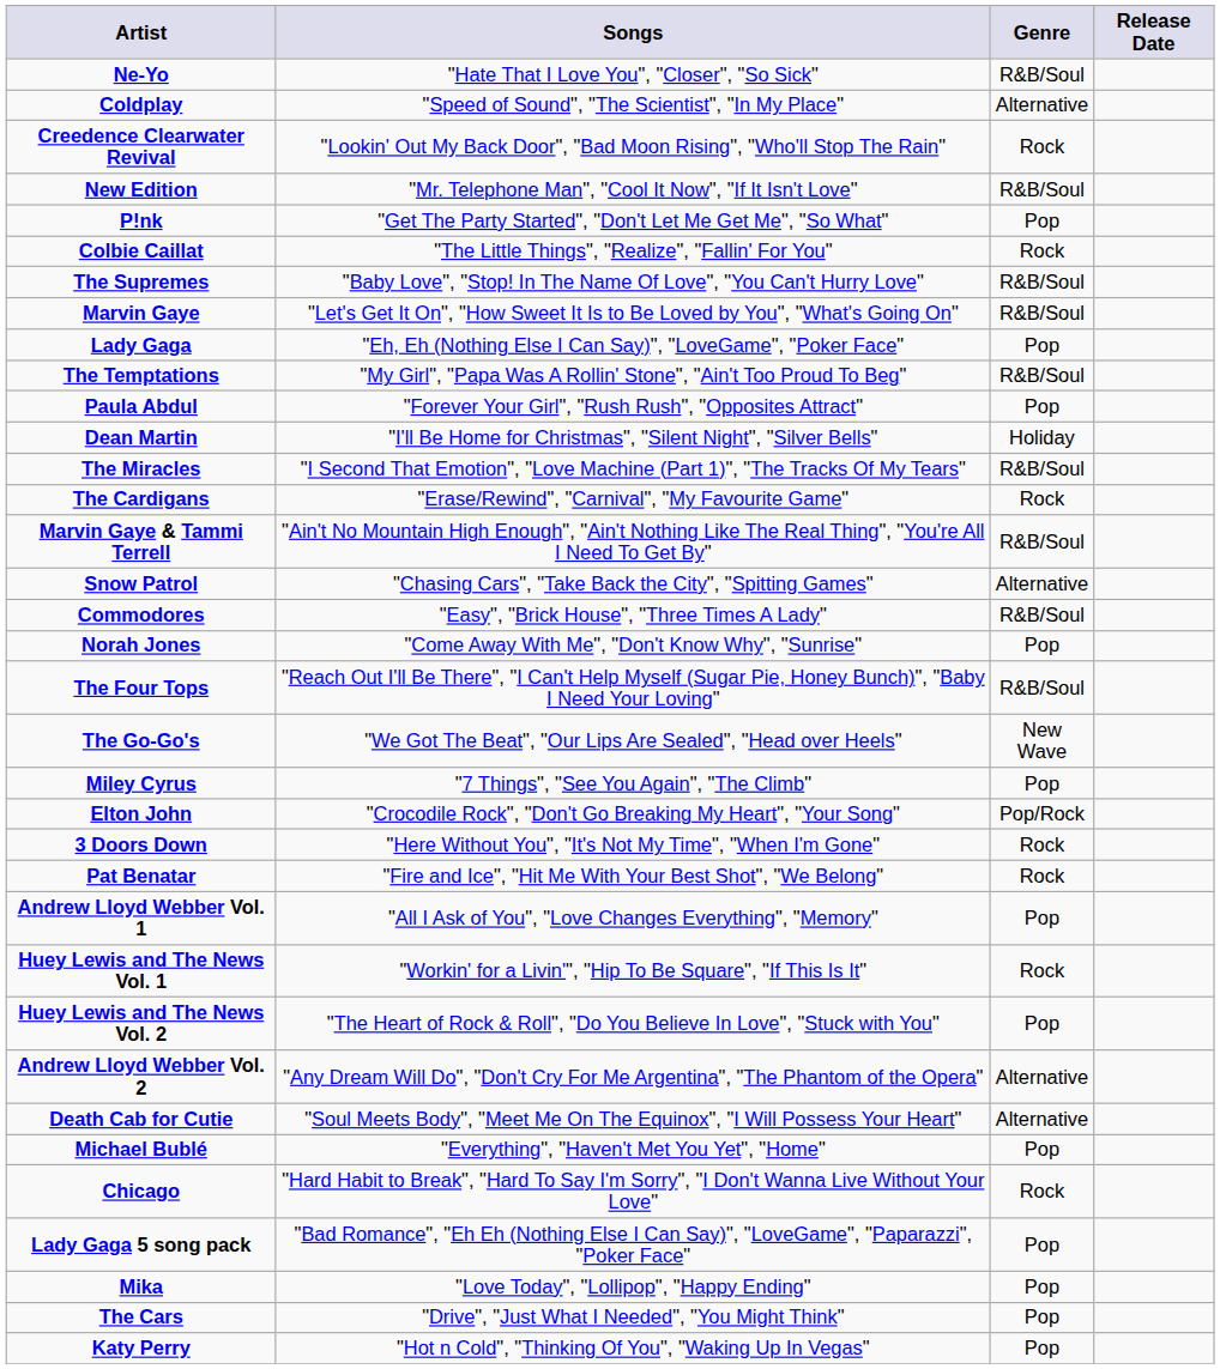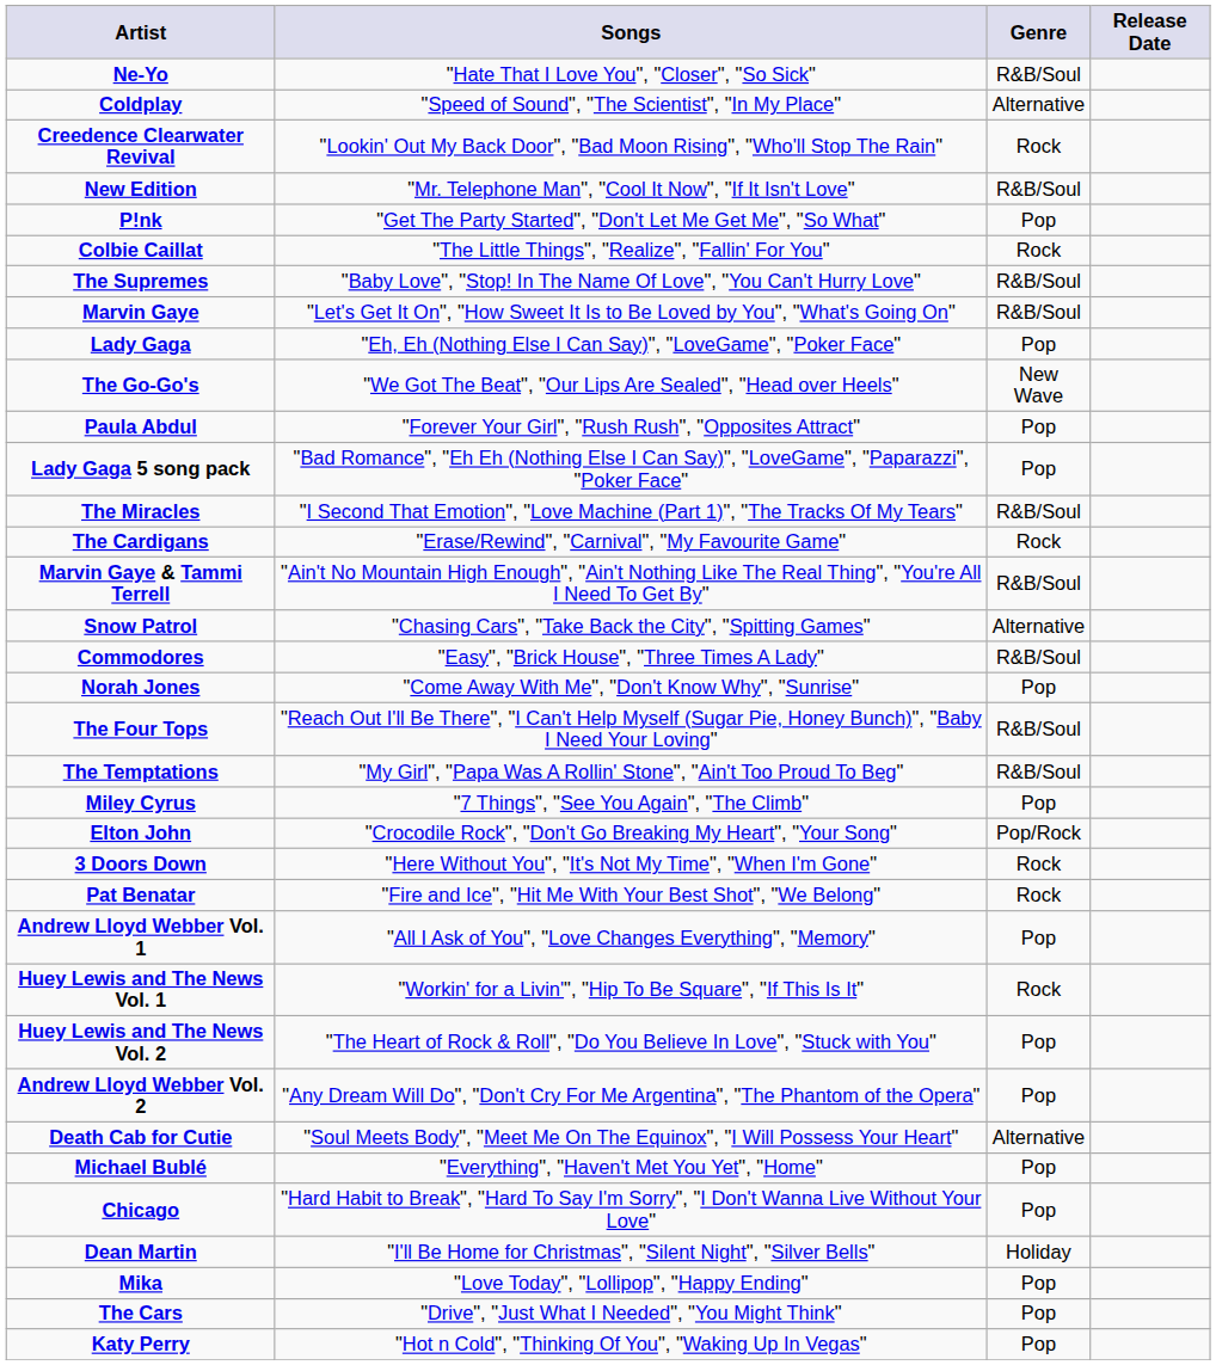 <table class="wikitable sortable" style="font-size:90%; text-align:center; width:70%; margin: 5px;">
 <tr>
 <th style="background:#dde;">Artist</th>
 <th style="background:#dde;">Songs</th>
 <th style="background:#dde;">Genre</th>
 <th style="background:#dde;">Release Date</th>
 </tr>
 <tr>
 <td><strong><a href='#'>Ne-Yo</a></strong></td>
 <td>"<a href='#'>Hate That I Love You</a>", "<a href='#'>Closer</a>", "<a href='#'>So Sick</a>"</td>
 <td>R&B/Soul</td>
 <td></td>
 </tr>
 <tr>
 <td><strong><a href='#'>Coldplay</a></strong></td>
 <td>"<a href='#'>Speed of Sound</a>", "<a href='#'>The Scientist</a>", "<a href='#'>In My Place</a>"</td>
 <td>Alternative</td>
 <td></td>
 </tr>
 <tr>
 <td><strong><a href='#'>Creedence Clearwater Revival</a></strong></td>
 <td>"<a href='#'>Lookin' Out My Back Door</a>", "<a href='#'>Bad Moon Rising</a>", "<a href='#'>Who'll Stop The Rain</a>"</td>
 <td>Rock</td>
 <td></td>
 </tr>
 <tr>
 <td><strong><a href='#'>New Edition</a></strong></td>
 <td>"<a href='#'>Mr. Telephone Man</a>", "<a href='#'>Cool It Now</a>", "<a href='#'>If It Isn't Love</a>"</td>
 <td>R&B/Soul</td>
 <td></td>
 </tr>
 <tr>
 <td><strong><a href='#'>P!nk</a></strong></td>
 <td>"<a href='#'>Get The Party Started</a>", "<a href='#'>Don't Let Me Get Me</a>", "<a href='#'>So What</a>"</td>
 <td>Pop</td>
 <td></td>
 </tr>
 <tr>
 <td><strong><a href='#'>Colbie Caillat</a></strong></td>
 <td>"<a href='#'>The Little Things</a>", "<a href='#'>Realize</a>", "<a href='#'>Fallin' For You</a>"</td>
 <td>Rock</td>
 <td></td>
 </tr>
 <tr>
 <td><strong><a href='#'>The Supremes</a></strong></td>
 <td>"<a href='#'>Baby Love</a>", "<a href='#'>Stop! In The Name Of Love</a>", "<a href='#'>You Can't Hurry Love</a>"</td>
 <td>R&B/Soul</td>
 <td></td>
 </tr>
 <tr>
 <td><strong><a href='#'>Marvin Gaye</a></strong></td>
 <td>"<a href='#'>Let's Get It On</a>", "<a href='#'>How Sweet It Is to Be Loved by You</a>", "<a href='#'>What's Going On</a>"</td>
 <td>R&B/Soul</td>
 <td></td>
 </tr>
 <tr>
 <td><strong><a href='#'>Lady Gaga</a></strong></td>
 <td>"<a href='#'>Eh, Eh (Nothing Else I Can Say)</a>", "<a href='#'>LoveGame</a>", "<a href='#'>Poker Face</a>"</td>
 <td>Pop</td>
 <td></td>
 </tr>
 <tr>
-<td><strong><a href='#'>The Temptations</a></strong></td>
-<td>"<a href='#'>My Girl</a>", "<a href='#'>Papa Was A Rollin' Stone</a>", "<a href='#'>Ain't Too Proud To Beg</a>"</td>
-<td>R&B/Soul</td>
+<td><strong><a href='#'>The Go-Go's</a></strong></td>
+<td>"<a href='#'>We Got The Beat</a>", "<a href='#'>Our Lips Are Sealed</a>", "<a href='#'>Head over Heels</a>"</td>
+<td>New Wave</td>
 <td></td>
 </tr>
 <tr>
 <td><strong><a href='#'>Paula Abdul</a></strong></td>
 <td>"<a href='#'>Forever Your Girl</a>", "<a href='#'>Rush Rush</a>", "<a href='#'>Opposites Attract</a>"</td>
 <td>Pop</td>
 <td></td>
 </tr>
 <tr>
-<td><strong><a href='#'>Dean Martin</a></strong></td>
-<td>"<a href='#'>I'll Be Home for Christmas</a>", "<a href='#'>Silent Night</a>", "<a href='#'>Silver Bells</a>"</td>
-<td>Holiday</td>
+<td><strong><a href='#'>Lady Gaga</a> 5 song pack</strong></td>
+<td>"<a href='#'>Bad Romance</a>", "<a href='#'>Eh Eh (Nothing Else I Can Say)</a>", "<a href='#'>LoveGame</a>", "<a href='#'>Paparazzi</a>", "<a href='#'>Poker Face</a>"</td>
+<td>Pop</td>
 <td></td>
 </tr>
 <tr>
 <td><strong><a href='#'>The Miracles</a></strong></td>
 <td>"<a href='#'>I Second That Emotion</a>", "<a href='#'>Love Machine (Part 1)</a>", "<a href='#'>The Tracks Of My Tears</a>"</td>
 <td>R&B/Soul</td>
 <td></td>
 </tr>
 <tr>
 <td><strong><a href='#'>The Cardigans</a></strong></td>
 <td>"<a href='#'>Erase/Rewind</a>", "<a href='#'>Carnival</a>", "<a href='#'>My Favourite Game</a>"</td>
 <td>Rock</td>
 <td></td>
 </tr>
 <tr>
 <td><strong><a href='#'>Marvin Gaye</a> & <a href='#'>Tammi Terrell</a></strong></td>
 <td>"<a href='#'>Ain't No Mountain High Enough</a>", "<a href='#'>Ain't Nothing Like The Real Thing</a>", "<a href='#'>You're All I Need To Get By</a>"</td>
 <td>R&B/Soul</td>
 <td></td>
 </tr>
 <tr>
 <td><strong><a href='#'>Snow Patrol</a></strong></td>
 <td>"<a href='#'>Chasing Cars</a>", "<a href='#'>Take Back the City</a>", "<a href='#'>Spitting Games</a>"</td>
 <td>Alternative</td>
 <td></td>
 </tr>
 <tr>
 <td><strong><a href='#'>Commodores</a></strong></td>
 <td>"<a href='#'>Easy</a>", "<a href='#'>Brick House</a>", "<a href='#'>Three Times A Lady</a>"</td>
 <td>R&B/Soul</td>
 <td></td>
 </tr>
 <tr>
 <td><strong><a href='#'>Norah Jones</a></strong></td>
 <td>"<a href='#'>Come Away With Me</a>", "<a href='#'>Don't Know Why</a>", "<a href='#'>Sunrise</a>"</td>
 <td>Pop</td>
 <td></td>
 </tr>
 <tr>
 <td><strong><a href='#'>The Four Tops</a></strong></td>
 <td>"<a href='#'>Reach Out I'll Be There</a>", "<a href='#'>I Can't Help Myself (Sugar Pie, Honey Bunch)</a>", "<a href='#'>Baby I Need Your Loving</a>"</td>
 <td>R&B/Soul</td>
 <td></td>
 </tr>
 <tr>
-<td><strong><a href='#'>The Go-Go's</a></strong></td>
-<td>"<a href='#'>We Got The Beat</a>", "<a href='#'>Our Lips Are Sealed</a>", "<a href='#'>Head over Heels</a>"</td>
-<td>New Wave</td>
+<td><strong><a href='#'>The Temptations</a></strong></td>
+<td>"<a href='#'>My Girl</a>", "<a href='#'>Papa Was A Rollin' Stone</a>", "<a href='#'>Ain't Too Proud To Beg</a>"</td>
+<td>R&B/Soul</td>
 <td></td>
 </tr>
 <tr>
 <td><strong><a href='#'>Miley Cyrus</a></strong></td>
 <td>"<a href='#'>7 Things</a>", "<a href='#'>See You Again</a>", "<a href='#'>The Climb</a>"</td>
 <td>Pop</td>
 <td></td>
 </tr>
 <tr>
 <td><strong><a href='#'>Elton John</a></strong></td>
 <td>"<a href='#'>Crocodile Rock</a>", "<a href='#'>Don't Go Breaking My Heart</a>", "<a href='#'>Your Song</a>"</td>
 <td>Pop/Rock</td>
 <td></td>
 </tr>
 <tr>
 <td><strong><a href='#'>3 Doors Down</a></strong></td>
 <td>"<a href='#'>Here Without You</a>", "<a href='#'>It's Not My Time</a>", "<a href='#'>When I'm Gone</a>"</td>
 <td>Rock</td>
 <td></td>
 </tr>
 <tr>
 <td><strong><a href='#'>Pat Benatar</a></strong></td>
 <td>"<a href='#'>Fire and Ice</a>", "<a href='#'>Hit Me With Your Best Shot</a>", "<a href='#'>We Belong</a>"</td>
 <td>Rock</td>
 <td></td>
 </tr>
 <tr>
 <td><strong><a href='#'>Andrew Lloyd Webber</a> Vol. 1</strong></td>
 <td>"<a href='#'>All I Ask of You</a>", "<a href='#'>Love Changes Everything</a>", "<a href='#'>Memory</a>"</td>
 <td>Pop</td>
 <td></td>
 </tr>
 <tr>
 <td><strong><a href='#'>Huey Lewis and The News</a> Vol. 1</strong></td>
 <td>"<a href='#'>Workin' for a Livin'</a>", "<a href='#'>Hip To Be Square</a>", "<a href='#'>If This Is It</a>"</td>
 <td>Rock</td>
 <td></td>
 </tr>
 <tr>
 <td><strong><a href='#'>Huey Lewis and The News</a> Vol. 2</strong></td>
 <td>"<a href='#'>The Heart of Rock & Roll</a>", "<a href='#'>Do You Believe In Love</a>", "<a href='#'>Stuck with You</a>"</td>
 <td>Pop</td>
 <td></td>
 </tr>
 <tr>
 <td><strong><a href='#'>Andrew Lloyd Webber</a> Vol. 2</strong></td>
 <td>"<a href='#'>Any Dream Will Do</a>", "<a href='#'>Don't Cry For Me Argentina</a>", "<a href='#'>The Phantom of the Opera</a>"</td>
-<td>Alternative</td>
+<td>Pop</td>
 <td></td>
 </tr>
 <tr>
 <td><strong><a href='#'>Death Cab for Cutie</a></strong></td>
 <td>"<a href='#'>Soul Meets Body</a>", "<a href='#'>Meet Me On The Equinox</a>", "<a href='#'>I Will Possess Your Heart</a>"</td>
 <td>Alternative</td>
 <td></td>
 </tr>
 <tr>
 <td><strong><a href='#'>Michael Bublé</a></strong></td>
 <td>"<a href='#'>Everything</a>", "<a href='#'>Haven't Met You Yet</a>", "<a href='#'>Home</a>"</td>
 <td>Pop</td>
 <td></td>
 </tr>
 <tr>
 <td><strong><a href='#'>Chicago</a></strong></td>
 <td>"<a href='#'>Hard Habit to Break</a>", "<a href='#'>Hard To Say I'm Sorry</a>", "<a href='#'>I Don't Wanna Live Without Your Love</a>"</td>
-<td>Rock</td>
+<td>Pop</td>
 <td></td>
 </tr>
 <tr>
-<td><strong><a href='#'>Lady Gaga</a> 5 song pack</strong></td>
-<td>"<a href='#'>Bad Romance</a>", "<a href='#'>Eh Eh (Nothing Else I Can Say)</a>", "<a href='#'>LoveGame</a>", "<a href='#'>Paparazzi</a>", "<a href='#'>Poker Face</a>"</td>
-<td>Pop</td>
+<td><strong><a href='#'>Dean Martin</a></strong></td>
+<td>"<a href='#'>I'll Be Home for Christmas</a>", "<a href='#'>Silent Night</a>", "<a href='#'>Silver Bells</a>"</td>
+<td>Holiday</td>
 <td></td>
 </tr>
 <tr>
 <td><strong><a href='#'>Mika</a></strong></td>
 <td>"<a href='#'>Love Today</a>", "<a href='#'>Lollipop</a>", "<a href='#'>Happy Ending</a>"</td>
 <td>Pop</td>
 <td></td>
 </tr>
 <tr>
 <td><strong><a href='#'>The Cars</a></strong></td>
 <td>"<a href='#'>Drive</a>", "<a href='#'>Just What I Needed</a>", "<a href='#'>You Might Think</a>"</td>
 <td>Pop</td>
 <td></td>
 </tr>
 <tr>
 <td><strong><a href='#'>Katy Perry</a></strong></td>
 <td>"<a href='#'>Hot n Cold</a>", "<a href='#'>Thinking Of You</a>", "<a href='#'>Waking Up In Vegas</a>"</td>
 <td>Pop</td>
 <td></td>
 </tr>
 </table>
